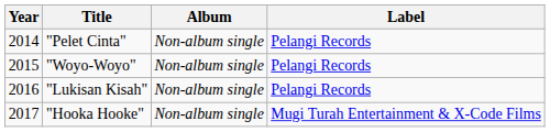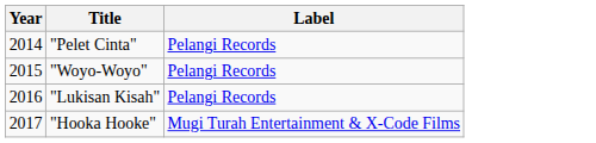 <table class="wikitable">
 <tr>
 <th>Year</th>
 <th>Title</th>
-<th>Album</th>
 <th>Label</th>
 </tr>
 <tr>
 <td>2014</td>
 <td>"Pelet Cinta"</td>
-<td><em>Non-album single</em></td>
 <td><a href='#'>Pelangi Records</a></td>
 </tr>
 <tr>
 <td>2015</td>
 <td>"Woyo-Woyo"</td>
-<td><em>Non-album single</em></td>
 <td><a href='#'>Pelangi Records</a></td>
 </tr>
 <tr>
 <td>2016</td>
 <td>"Lukisan Kisah"</td>
-<td><em>Non-album single</em></td>
 <td><a href='#'>Pelangi Records</a></td>
 </tr>
 <tr>
 <td>2017</td>
 <td>"Hooka Hooke"</td>
-<td><em>Non-album single</em></td>
 <td><a href='#'>Mugi Turah Entertainment & X-Code Films</a></td>
 </tr>
 </table>
